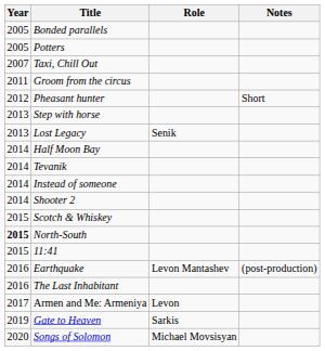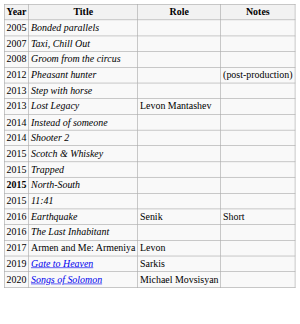 <table class="wikitable sortable plainrowheaders">
 <tr>
 <th>Year</th>
 <th>Title</th>
 <th>Role</th>
 <th class="unsortable">Notes</th>
 </tr>
 <tr>
 <td>2005</td>
 <td><em>Bonded parallels</em></td>
 <td></td>
 </tr>
 <tr>
-<td>2005</td>
-<td><em>Potters</em></td>
-<td></td>
-<td></td>
-</tr>
-<tr>
 <td>2007</td>
 <td><em>Taxi, Chill Out</em></td>
 <td></td>
 <td></td>
 </tr>
 <tr>
-<td>2011</td>
+<td>2008</td>
 <td><em>Groom from the circus</em></td>
 <td></td>
 <td></td>
 </tr>
 <tr>
 <td>2012</td>
 <td><em>Pheasant hunter</em></td>
 <td></td>
-<td>Short</td>
+<td>(post-production)</td>
 </tr>
 <tr>
 <td>2013</td>
 <td><em>Step with horse</em></td>
 <td></td>
 <td></td>
 </tr>
 <tr>
 <td>2013</td>
 <td><em>Lost Legacy</em></td>
-<td>Senik</td>
-<td></td>
-</tr>
-<tr>
-<td>2014</td>
-<td><em>Half Moon Bay</em></td>
-<td></td>
-<td></td>
-</tr>
-<tr>
-<td>2014</td>
-<td><em>Tevanik</em></td>
-<td></td>
+<td>Levon Mantashev</td>
 <td></td>
 </tr>
 <tr>
 <td>2014</td>
 <td><em>Instead of someone</em></td>
 <td></td>
 <td></td>
 </tr>
 <tr>
 <td>2014</td>
 <td><em>Shooter 2</em></td>
 <td></td>
 <td></td>
 </tr>
 <tr>
 <td>2015</td>
 <td><em>Scotch & Whiskey</em></td>
 <td></td>
 <td></td>
 </tr>
 <tr>
+<td>2015</td>
+<td><em>Trapped</em></td>
+<td></td>
+<td></td>
+</tr>
+<tr>
 <td><strong>2015</strong></td>
 <td><em>North-South</em></td>
 <td></td>
 <td></td>
 </tr>
 <tr>
 <td>2015</td>
 <td><em>11:41</em></td>
 <td></td>
 <td></td>
 </tr>
 <tr>
 <td>2016</td>
 <td><em>Earthquake</em></td>
-<td>Levon Mantashev</td>
-<td>(post-production)</td>
+<td>Senik</td>
+<td>Short</td>
 </tr>
 <tr>
 <td>2016</td>
 <td><em>The Last Inhabitant </em></td>
 <td></td>
 <td></td>
 </tr>
 <tr>
 <td>2017</td>
 <td>Armen and Me: Armeniya</td>
 <td>Levon</td>
 <td></td>
 </tr>
 <tr>
 <td>2019</td>
 <td><em><a href='#'>Gate to Heaven</a> </em></td>
 <td>Sarkis</td>
 <td></td>
 </tr>
 <tr>
 <td>2020</td>
 <td><em><a href='#'>Songs of Solomon</a></em></td>
 <td>Michael Movsisyan</td>
 <td></td>
 </tr>
 </table>
